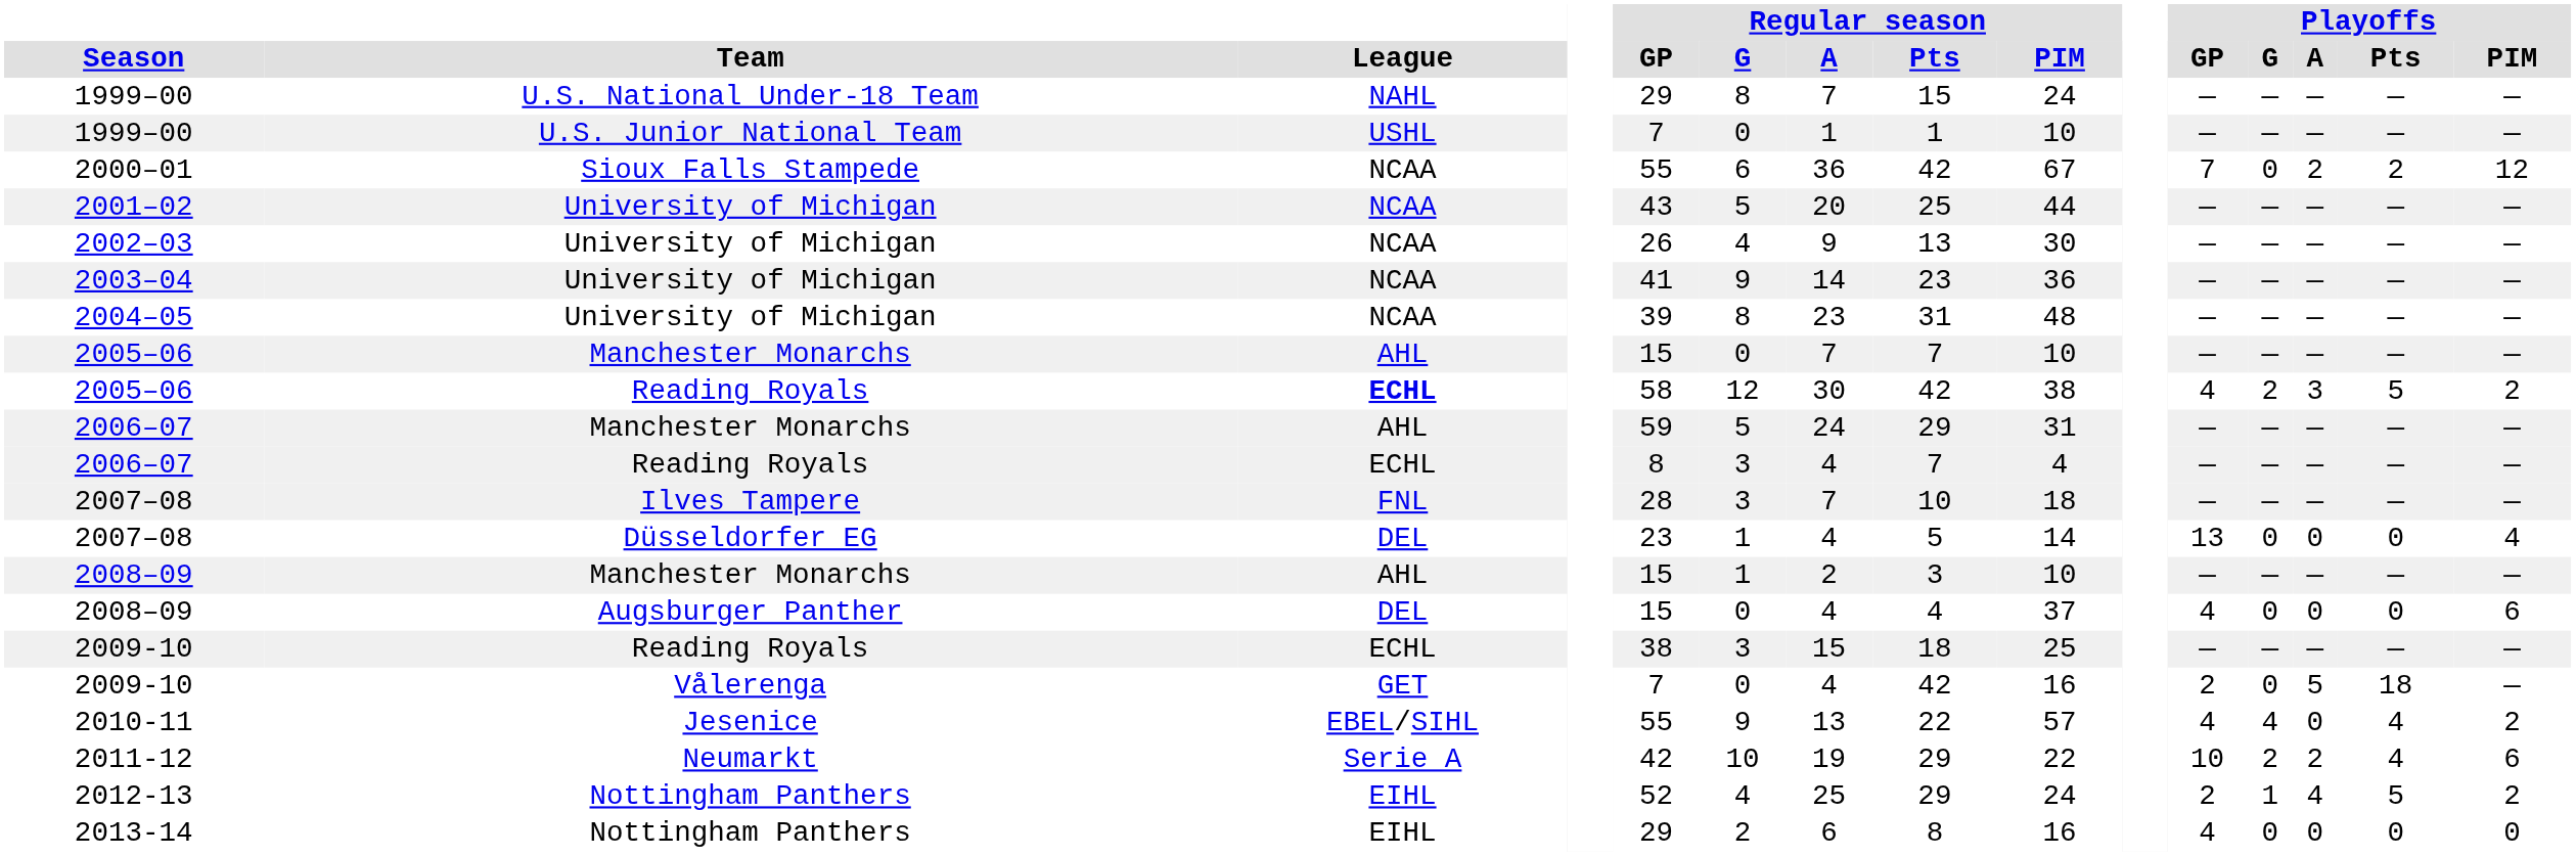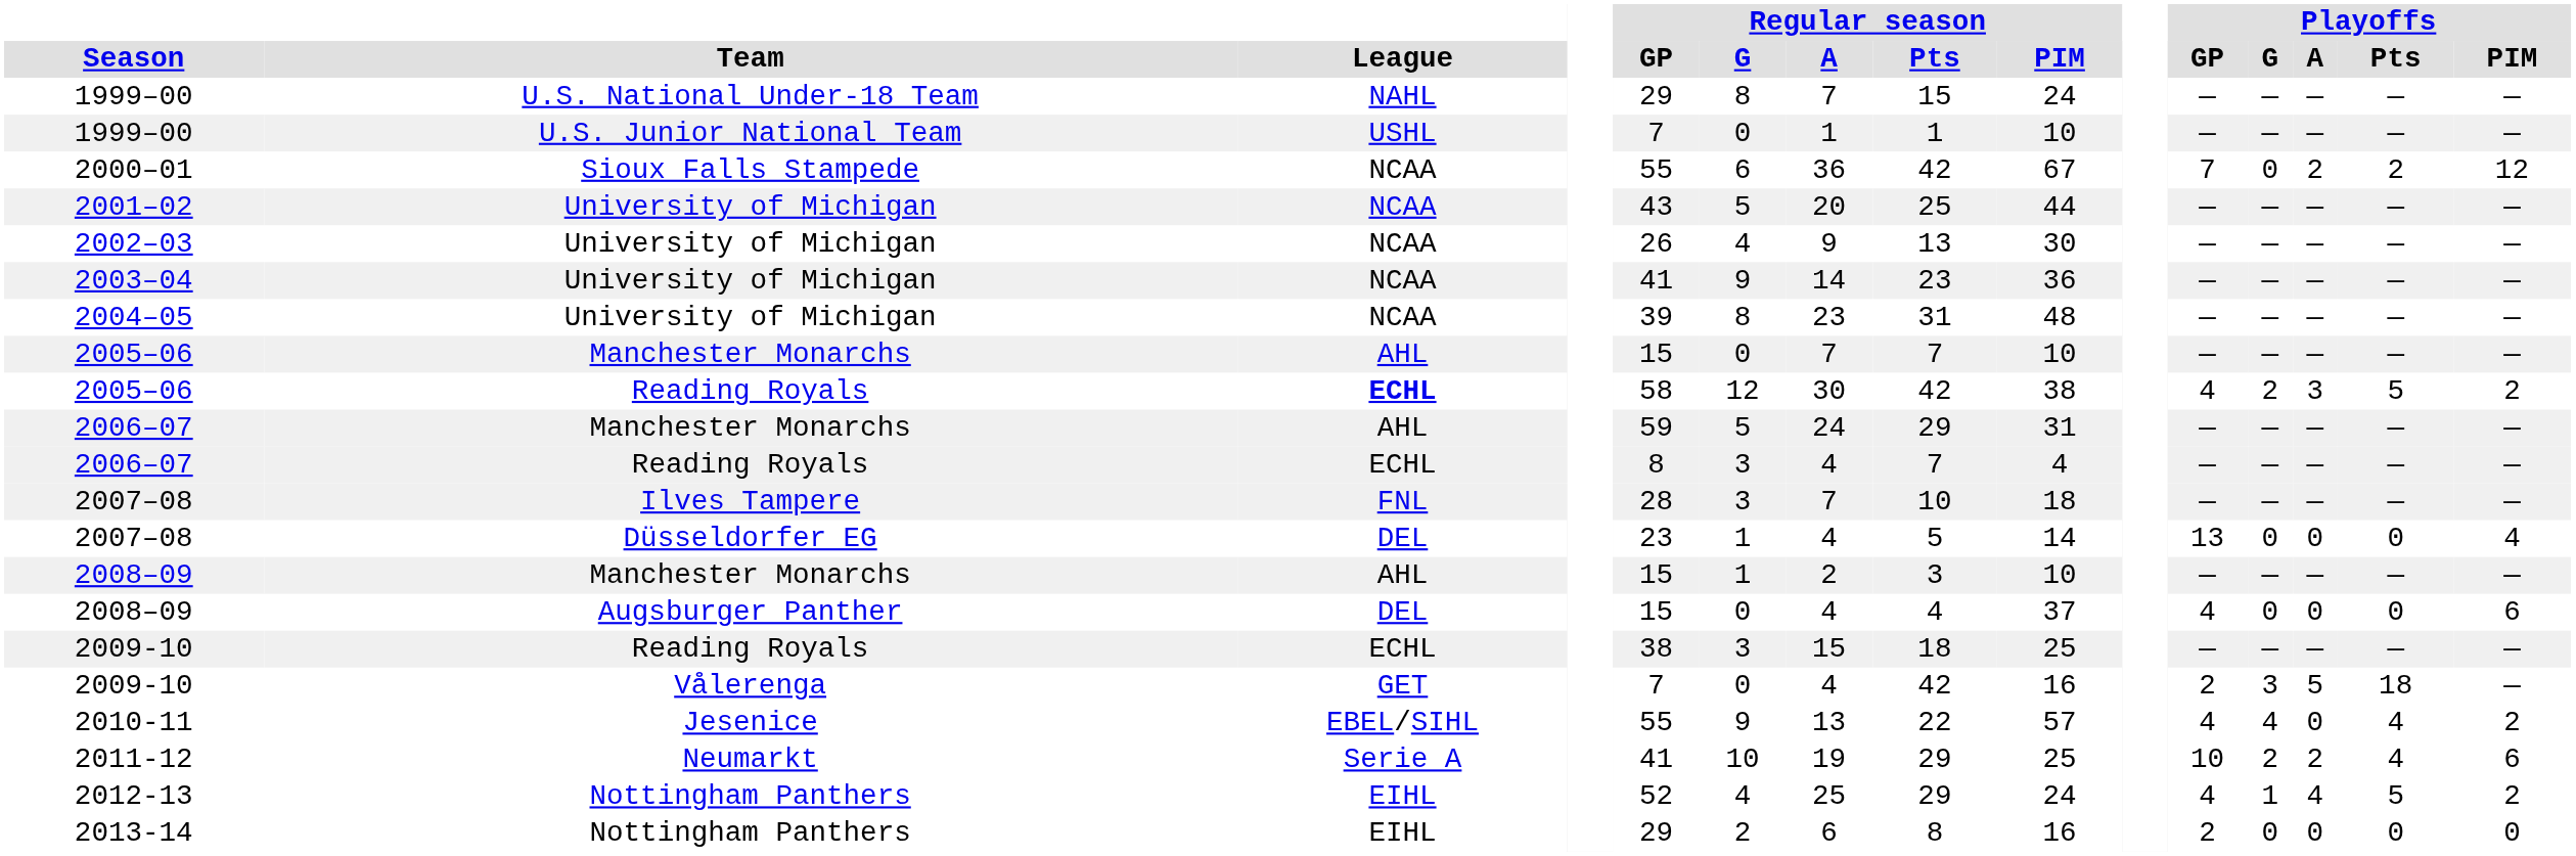 <table BORDER="0" CELLPADDING="1" CELLSPACING="0" width="75%" style="text-align:center">
 <tr bgcolor="#e0e0e0">
 <th colspan="3" bgcolor="#ffffff"> </th>
 <th rowspan="99" bgcolor="#ffffff"> </th>
 <th colspan="5"><a href='#'>Regular season</a></th>
 <th rowspan="99" bgcolor="#ffffff"> </th>
 <th colspan="5"><a href='#'>Playoffs</a></th>
 </tr>
 <tr bgcolor="#e0e0e0">
 <th><a href='#'>Season</a></th>
 <th>Team</th>
 <th>League</th>
 <th>GP</th>
 <th><a href='#'>G</a></th>
 <th><a href='#'>A</a></th>
 <th><a href='#'>Pts</a></th>
 <th><a href='#'>PIM</a></th>
 <th>GP</th>
 <th>G</th>
 <th>A</th>
 <th>Pts</th>
 <th>PIM</th>
 </tr>
 <tr>
 <td>1999–00</td>
 <td><a href='#'>U.S. National Under-18 Team</a></td>
 <td><a href='#'>NAHL</a></td>
 <td>29</td>
 <td>8</td>
 <td>7</td>
 <td>15</td>
 <td>24</td>
 <td>—</td>
 <td>—</td>
 <td>—</td>
 <td>—</td>
 <td>—</td>
 </tr>
 <tr bgcolor="#f0f0f0">
 <td>1999–00</td>
 <td><a href='#'>U.S. Junior National Team</a></td>
 <td><a href='#'>USHL</a></td>
 <td>7</td>
 <td>0</td>
 <td>1</td>
 <td>1</td>
 <td>10</td>
 <td>—</td>
 <td>—</td>
 <td>—</td>
 <td>—</td>
 <td>—</td>
 </tr>
 <tr>
 <td>2000–01</td>
 <td><a href='#'>Sioux Falls Stampede</a></td>
 <td>NCAA</td>
 <td>55</td>
 <td>6</td>
 <td>36</td>
 <td>42</td>
 <td>67</td>
 <td>7</td>
 <td>0</td>
 <td>2</td>
 <td>2</td>
 <td>12</td>
 </tr>
 <tr bgcolor="#f0f0f0">
 <td><a href='#'>2001–02</a></td>
 <td><a href='#'>University of Michigan</a></td>
 <td><a href='#'>NCAA</a></td>
 <td>43</td>
 <td>5</td>
 <td>20</td>
 <td>25</td>
 <td>44</td>
 <td>—</td>
 <td>—</td>
 <td>—</td>
 <td>—</td>
 <td>—</td>
 </tr>
 <tr>
 <td><a href='#'>2002–03</a></td>
 <td>University of Michigan</td>
 <td>NCAA</td>
 <td>26</td>
 <td>4</td>
 <td>9</td>
 <td>13</td>
 <td>30</td>
 <td>—</td>
 <td>—</td>
 <td>—</td>
 <td>—</td>
 <td>—</td>
 </tr>
 <tr bgcolor="#f0f0f0">
 <td><a href='#'>2003–04</a></td>
 <td>University of Michigan</td>
 <td>NCAA</td>
 <td>41</td>
 <td>9</td>
 <td>14</td>
 <td>23</td>
 <td>36</td>
 <td>—</td>
 <td>—</td>
 <td>—</td>
 <td>—</td>
 <td>—</td>
 </tr>
 <tr>
 <td><a href='#'>2004–05</a></td>
 <td>University of Michigan</td>
 <td>NCAA</td>
 <td>39</td>
 <td>8</td>
 <td>23</td>
 <td>31</td>
 <td>48</td>
 <td>—</td>
 <td>—</td>
 <td>—</td>
 <td>—</td>
 <td>—</td>
 </tr>
 <tr bgcolor="#f0f0f0">
 <td><a href='#'>2005–06</a></td>
 <td><a href='#'>Manchester Monarchs</a></td>
 <td><a href='#'>AHL</a></td>
 <td>15</td>
 <td>0</td>
 <td>7</td>
 <td>7</td>
 <td>10</td>
 <td>—</td>
 <td>—</td>
 <td>—</td>
 <td>—</td>
 <td>—</td>
 </tr>
 <tr>
 <td><a href='#'>2005–06</a></td>
 <td><a href='#'>Reading Royals</a></td>
 <td><strong><a href='#'>ECHL</a></strong></td>
 <td>58</td>
 <td>12</td>
 <td>30</td>
 <td>42</td>
 <td>38</td>
 <td>4</td>
 <td>2</td>
 <td>3</td>
 <td>5</td>
 <td>2</td>
 </tr>
 <tr>
 </tr>
 <tr bgcolor="#f0f0f0">
 <td><a href='#'>2006–07</a></td>
 <td>Manchester Monarchs</td>
 <td>AHL</td>
 <td>59</td>
 <td>5</td>
 <td>24</td>
 <td>29</td>
 <td>31</td>
 <td>—</td>
 <td>—</td>
 <td>—</td>
 <td>—</td>
 <td>—</td>
 </tr>
 <tr bgcolor="#f0f0f0">
 <td><a href='#'>2006–07</a></td>
 <td>Reading Royals</td>
 <td>ECHL</td>
 <td>8</td>
 <td>3</td>
 <td>4</td>
 <td>7</td>
 <td>4</td>
 <td>—</td>
 <td>—</td>
 <td>—</td>
 <td>—</td>
 <td>—</td>
 </tr>
 <tr>
 </tr>
 <tr bgcolor="#f0f0f0">
 <td>2007–08</td>
 <td><a href='#'>Ilves Tampere</a></td>
 <td><a href='#'>FNL</a></td>
 <td>28</td>
 <td>3</td>
 <td>7</td>
 <td>10</td>
 <td>18</td>
 <td>—</td>
 <td>—</td>
 <td>—</td>
 <td>—</td>
 <td>—</td>
 </tr>
 <tr>
 <td>2007–08</td>
 <td><a href='#'>Düsseldorfer EG</a></td>
 <td><a href='#'>DEL</a></td>
 <td>23</td>
 <td>1</td>
 <td>4</td>
 <td>5</td>
 <td>14</td>
 <td>13</td>
 <td>0</td>
 <td>0</td>
 <td>0</td>
 <td>4</td>
 </tr>
 <tr>
 </tr>
 <tr bgcolor="#f0f0f0">
 <td><a href='#'>2008–09</a></td>
 <td>Manchester Monarchs</td>
 <td>AHL</td>
 <td>15</td>
 <td>1</td>
 <td>2</td>
 <td>3</td>
 <td>10</td>
 <td>—</td>
 <td>—</td>
 <td>—</td>
 <td>—</td>
 <td>—</td>
 </tr>
 <tr>
 </tr>
 <tr>
 <td>2008–09</td>
 <td><a href='#'>Augsburger Panther</a></td>
 <td><a href='#'>DEL</a></td>
 <td>15</td>
 <td>0</td>
 <td>4</td>
 <td>4</td>
 <td>37</td>
 <td>4</td>
 <td>0</td>
 <td>0</td>
 <td>0</td>
 <td>6</td>
 </tr>
 <tr>
 </tr>
 <tr bgcolor="#f0f0f0">
 <td>2009-10</td>
 <td>Reading Royals</td>
 <td>ECHL</td>
 <td>38</td>
 <td>3</td>
 <td>15</td>
 <td>18</td>
 <td>25</td>
 <td>—</td>
 <td>—</td>
 <td>—</td>
 <td>—</td>
 <td>—</td>
 </tr>
 <tr>
 <td>2009-10</td>
 <td><a href='#'>Vålerenga</a></td>
 <td><a href='#'>GET</a></td>
 <td>7</td>
 <td>0</td>
 <td>4</td>
 <td>42</td>
 <td>16</td>
 <td>2</td>
-<td>0</td>
+<td>3</td>
 <td>5</td>
 <td>18</td>
 <td>—</td>
 </tr>
 <tr>
 </tr>
 <tr>
 <td>2010-11</td>
 <td><a href='#'>Jesenice</a></td>
 <td><a href='#'>EBEL</a>/<a href='#'>SIHL</a></td>
 <td>55</td>
 <td>9</td>
 <td>13</td>
 <td>22</td>
 <td>57</td>
 <td>4</td>
 <td>4</td>
 <td>0</td>
 <td>4</td>
 <td>2</td>
 <td></td>
 </tr>
 <tr>
 </tr>
 <tr>
 <td>2011-12</td>
 <td><a href='#'>Neumarkt</a></td>
 <td><a href='#'>Serie A</a></td>
-<td>42</td>
+<td>41</td>
 <td>10</td>
 <td>19</td>
 <td>29</td>
-<td>22</td>
+<td>25</td>
 <td>10</td>
 <td>2</td>
 <td>2</td>
 <td>4</td>
 <td>6</td>
 </tr>
 <tr>
 </tr>
 <tr>
 <td>2012-13</td>
 <td><a href='#'>Nottingham Panthers</a></td>
 <td><a href='#'>EIHL</a></td>
 <td>52</td>
 <td>4</td>
 <td>25</td>
 <td>29</td>
 <td>24</td>
-<td>2</td>
+<td>4</td>
 <td>1</td>
 <td>4</td>
 <td>5</td>
 <td>2</td>
 </tr>
 <tr>
 </tr>
 <tr>
 <td>2013-14</td>
 <td>Nottingham Panthers</td>
 <td>EIHL</td>
 <td>29</td>
 <td>2</td>
 <td>6</td>
 <td>8</td>
 <td>16</td>
-<td>4</td>
+<td>2</td>
 <td>0</td>
 <td>0</td>
 <td>0</td>
 <td>0</td>
 </tr>
 </table>
